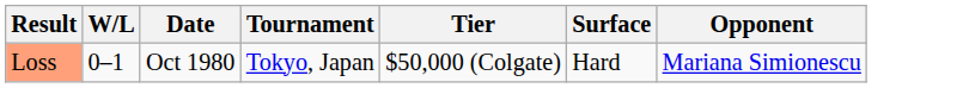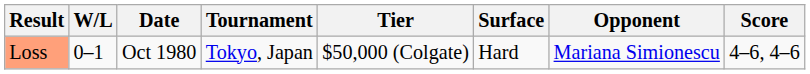 <table class="sortable wikitable">
 <tr>
 <th>Result</th>
 <th class="unsortable">W/L</th>
 <th>Date</th>
 <th>Tournament</th>
 <th>Tier</th>
 <th>Surface</th>
 <th>Opponent</th>
+<th class="unsortable">Score</th>
 </tr>
 <tr>
 <td style="background:#FFA07A;">Loss</td>
 <td>0–1</td>
 <td>Oct 1980</td>
 <td><a href='#'>Tokyo</a>, Japan</td>
 <td>$50,000 (Colgate)</td>
 <td>Hard</td>
 <td> <a href='#'>Mariana Simionescu</a></td>
+<td>4–6, 4–6</td>
 </tr>
 </table>
